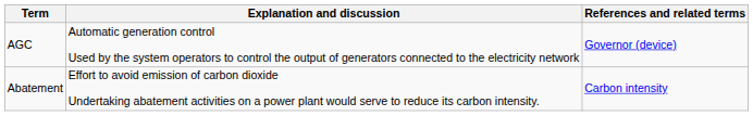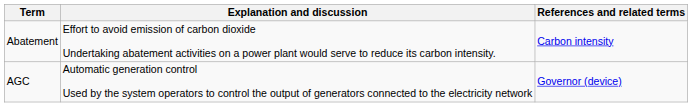 <table class="wikitable">
 <tr>
 <th>Term</th>
 <th>Explanation and discussion</th>
 <th>References and related terms</th>
 </tr>
 <tr>
+<td>Abatement</td>
+<td>Effort to avoid emission of carbon dioxide<br><br>Undertaking abatement activities on a power plant would serve to reduce its carbon intensity.</td>
+<td><a href='#'>Carbon intensity</a></td>
+</tr>
+<tr>
 <td>AGC</td>
 <td>Automatic generation control<br><br>Used by the system operators to control the output of generators connected to the electricity network</td>
 <td><a href='#'>Governor (device)</a></td>
 </tr>
-<tr>
-<td>Abatement</td>
-<td>Effort to avoid emission of carbon dioxide<br><br>Undertaking abatement activities on a power plant would serve to reduce its carbon intensity.</td>
-<td><a href='#'>Carbon intensity</a></td>
-</tr>
 </table>
